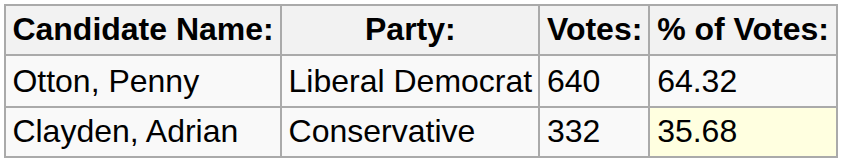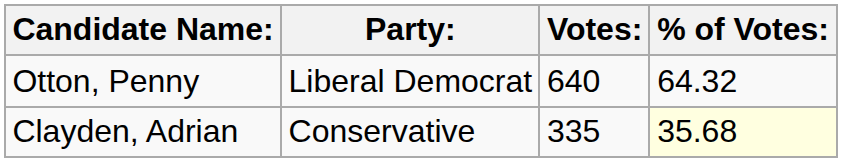 <table class="wikitable">
 <tr>
 <th>Candidate Name:</th>
 <th>Party:</th>
 <th>Votes:</th>
 <th>% of Votes:</th>
 </tr>
 <tr>
 <td>Otton, Penny</td>
 <td>Liberal Democrat</td>
 <td>640</td>
 <td>64.32</td>
 </tr>
 <tr>
 <td>Clayden, Adrian</td>
 <td>Conservative</td>
-<td>332</td>
+<td>335</td>
 <td style="background: lightyellow;">35.68</td>
 </tr>
 <tr>
 </tr>
 </table>
